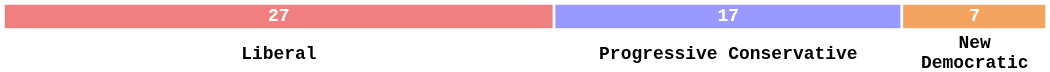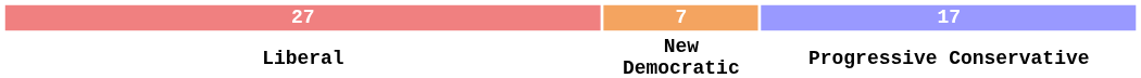 <table style="width:60%; text-align:center;">
 <tr style="color:white;">
 <td style="background:#F08080; width:52.94%;"><strong>27</strong></td>
+<td style="background:#F4A460; width:13.73%;"><strong>7</strong></td>
 <td style="background:#9999FF; width:33.33%;"><strong>17</strong></td>
-<td style="background:#F4A460; width:13.73%;"><strong>7</strong></td>
 </tr>
 <tr>
 <td><span><strong>Liberal</strong></span></td>
+<td><span><strong>New Democratic</strong></span></td>
 <td><span><strong>Progressive Conservative</strong></span></td>
-<td><span><strong>New Democratic</strong></span></td>
 </tr>
 </table>
